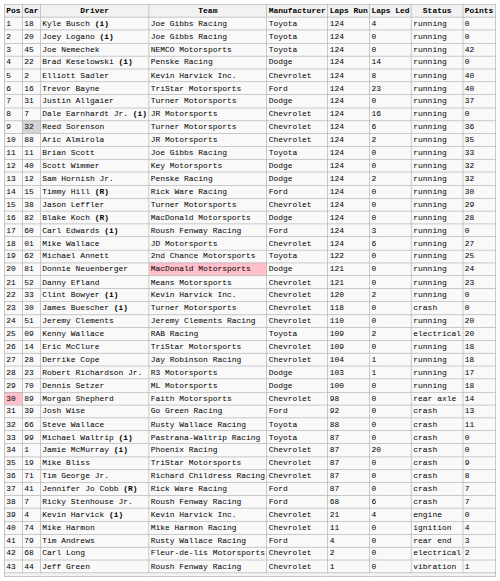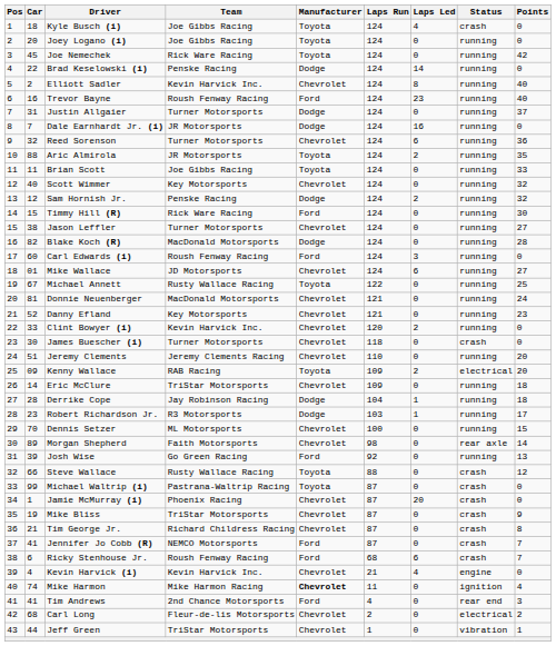 <table class="sortable wikitable" border="1">
 <tr>
 <th>Pos</th>
 <th>Car</th>
 <th>Driver</th>
 <th>Team</th>
 <th>Manufacturer</th>
 <th>Laps Run</th>
 <th>Laps Led</th>
 <th>Status</th>
 <th>Points</th>
 </tr>
 <tr>
 <td>1</td>
 <td>18</td>
 <td>Kyle Busch <strong>(i)</strong></td>
 <td>Joe Gibbs Racing</td>
 <td>Toyota</td>
 <td>124</td>
 <td>4</td>
-<td>running</td>
+<td>crash</td>
 <td>0</td>
 </tr>
 <tr>
 <td>2</td>
 <td>20</td>
 <td>Joey Logano <strong>(i)</strong></td>
 <td>Joe Gibbs Racing</td>
 <td>Toyota</td>
 <td>124</td>
 <td>0</td>
 <td>running</td>
 <td>0</td>
 </tr>
 <tr>
 <td>3</td>
 <td>45</td>
 <td>Joe Nemechek</td>
-<td>NEMCO Motorsports</td>
+<td>Rick Ware Racing</td>
 <td>Toyota</td>
 <td>124</td>
 <td>0</td>
 <td>running</td>
 <td>42</td>
 </tr>
 <tr>
 <td>4</td>
 <td>22</td>
 <td>Brad Keselowski <strong>(i)</strong></td>
 <td>Penske Racing</td>
 <td>Dodge</td>
 <td>124</td>
 <td>14</td>
 <td>running</td>
 <td>0</td>
 </tr>
 <tr>
 <td>5</td>
 <td>2</td>
 <td>Elliott Sadler</td>
 <td>Kevin Harvick Inc.</td>
 <td>Chevrolet</td>
 <td>124</td>
 <td>8</td>
 <td>running</td>
 <td>40</td>
 </tr>
 <tr>
 <td>6</td>
 <td>16</td>
 <td>Trevor Bayne</td>
-<td>TriStar Motorsports</td>
+<td>Roush Fenway Racing</td>
 <td>Ford</td>
 <td>124</td>
 <td>23</td>
 <td>running</td>
 <td>40</td>
 </tr>
 <tr>
 <td>7</td>
 <td>31</td>
 <td>Justin Allgaier</td>
 <td>Turner Motorsports</td>
 <td>Dodge</td>
 <td>124</td>
 <td>0</td>
 <td>running</td>
 <td>37</td>
 </tr>
 <tr>
 <td>8</td>
 <td>7</td>
 <td>Dale Earnhardt Jr. <strong>(i)</strong></td>
 <td>JR Motorsports</td>
-<td>Chevrolet</td>
+<td>Dodge</td>
 <td>124</td>
 <td>16</td>
 <td>running</td>
 <td>0</td>
 </tr>
 <tr>
 <td>9</td>
-<td style="background: lightgrey;">32</td>
+<td>32</td>
 <td>Reed Sorenson</td>
 <td>Turner Motorsports</td>
 <td>Chevrolet</td>
 <td>124</td>
 <td>6</td>
 <td>running</td>
 <td>36</td>
 </tr>
 <tr>
 <td>10</td>
 <td>88</td>
 <td>Aric Almirola</td>
 <td>JR Motorsports</td>
-<td>Chevrolet</td>
+<td>Toyota</td>
 <td>124</td>
 <td>2</td>
 <td>running</td>
 <td>35</td>
 </tr>
 <tr>
 <td>11</td>
 <td>11</td>
 <td>Brian Scott</td>
 <td>Joe Gibbs Racing</td>
 <td>Toyota</td>
 <td>124</td>
 <td>0</td>
 <td>running</td>
 <td>33</td>
 </tr>
 <tr>
 <td>12</td>
 <td>40</td>
 <td>Scott Wimmer</td>
 <td>Key Motorsports</td>
-<td>Dodge</td>
+<td>Chevrolet</td>
 <td>124</td>
 <td>0</td>
 <td>running</td>
 <td>32</td>
 </tr>
 <tr>
 <td>13</td>
 <td>12</td>
 <td>Sam Hornish Jr.</td>
 <td>Penske Racing</td>
 <td>Dodge</td>
 <td>124</td>
 <td>2</td>
 <td>running</td>
 <td>32</td>
 </tr>
 <tr>
 <td>14</td>
 <td>15</td>
 <td>Timmy Hill <strong>(R)</strong></td>
 <td>Rick Ware Racing</td>
 <td>Ford</td>
 <td>124</td>
 <td>0</td>
 <td>running</td>
 <td>30</td>
 </tr>
 <tr>
 <td>15</td>
 <td>38</td>
 <td>Jason Leffler</td>
 <td>Turner Motorsports</td>
 <td>Chevrolet</td>
 <td>124</td>
 <td>0</td>
 <td>running</td>
-<td>29</td>
+<td>27</td>
 </tr>
 <tr>
 <td>16</td>
 <td>82</td>
 <td>Blake Koch <strong>(R)</strong></td>
 <td>MacDonald Motorsports</td>
 <td>Dodge</td>
 <td>124</td>
 <td>0</td>
 <td>running</td>
 <td>28</td>
 </tr>
 <tr>
 <td>17</td>
 <td>60</td>
 <td>Carl Edwards <strong>(i)</strong></td>
 <td>Roush Fenway Racing</td>
 <td>Ford</td>
 <td>124</td>
 <td>3</td>
 <td>running</td>
 <td>0</td>
 </tr>
 <tr>
 <td>18</td>
 <td>01</td>
 <td>Mike Wallace</td>
 <td>JD Motorsports</td>
 <td>Chevrolet</td>
 <td>124</td>
 <td>6</td>
 <td>running</td>
 <td>27</td>
 </tr>
 <tr>
 <td>19</td>
-<td>62</td>
+<td>67</td>
 <td>Michael Annett</td>
-<td>2nd Chance Motorsports</td>
+<td>Rusty Wallace Racing</td>
 <td>Toyota</td>
 <td>122</td>
 <td>0</td>
 <td>running</td>
 <td>25</td>
 </tr>
 <tr>
 <td>20</td>
 <td>81</td>
 <td>Donnie Neuenberger</td>
-<td style="background: pink;">MacDonald Motorsports</td>
-<td>Dodge</td>
+<td>MacDonald Motorsports</td>
+<td>Chevrolet</td>
 <td>121</td>
 <td>0</td>
 <td>running</td>
 <td>24</td>
 </tr>
 <tr>
 <td>21</td>
 <td>52</td>
 <td>Danny Efland</td>
-<td>Means Motorsports</td>
+<td>Key Motorsports</td>
 <td>Chevrolet</td>
 <td>121</td>
 <td>0</td>
 <td>running</td>
 <td>23</td>
 </tr>
 <tr>
 <td>22</td>
 <td>33</td>
 <td>Clint Bowyer <strong>(i)</strong></td>
 <td>Kevin Harvick Inc.</td>
 <td>Chevrolet</td>
 <td>120</td>
 <td>2</td>
 <td>running</td>
 <td>0</td>
 </tr>
 <tr>
 <td>23</td>
 <td>30</td>
 <td>James Buescher <strong>(i)</strong></td>
 <td>Turner Motorsports</td>
 <td>Chevrolet</td>
 <td>118</td>
 <td>0</td>
 <td>crash</td>
 <td>0</td>
 </tr>
 <tr>
 <td>24</td>
 <td>51</td>
 <td>Jeremy Clements</td>
 <td>Jeremy Clements Racing</td>
 <td>Chevrolet</td>
 <td>110</td>
 <td>0</td>
 <td>running</td>
 <td>20</td>
 </tr>
 <tr>
 <td>25</td>
 <td>09</td>
 <td>Kenny Wallace</td>
 <td>RAB Racing</td>
 <td>Toyota</td>
 <td>109</td>
 <td>2</td>
 <td>electrical</td>
 <td>20</td>
 </tr>
 <tr>
 <td>26</td>
 <td>14</td>
 <td>Eric McClure</td>
 <td>TriStar Motorsports</td>
 <td>Chevrolet</td>
 <td>109</td>
 <td>0</td>
 <td>running</td>
 <td>18</td>
 </tr>
 <tr>
 <td>27</td>
 <td>28</td>
 <td>Derrike Cope</td>
 <td>Jay Robinson Racing</td>
-<td>Chevrolet</td>
+<td>Dodge</td>
 <td>104</td>
 <td>1</td>
 <td>running</td>
 <td>18</td>
 </tr>
 <tr>
 <td>28</td>
 <td>23</td>
 <td>Robert Richardson Jr.</td>
 <td>R3 Motorsports</td>
 <td>Dodge</td>
 <td>103</td>
 <td>1</td>
 <td>running</td>
 <td>17</td>
 </tr>
 <tr>
 <td>29</td>
 <td>70</td>
 <td>Dennis Setzer</td>
 <td>ML Motorsports</td>
-<td>Dodge</td>
+<td>Chevrolet</td>
 <td>100</td>
 <td>0</td>
 <td>running</td>
-<td>18</td>
+<td>15</td>
 </tr>
 <tr>
-<td style="background: pink;">30</td>
+<td>30</td>
 <td>89</td>
 <td>Morgan Shepherd</td>
 <td>Faith Motorsports</td>
 <td>Chevrolet</td>
 <td>98</td>
 <td>0</td>
 <td>rear axle</td>
 <td>14</td>
 </tr>
 <tr>
 <td>31</td>
 <td>39</td>
 <td>Josh Wise</td>
 <td>Go Green Racing</td>
 <td>Ford</td>
 <td>92</td>
 <td>0</td>
-<td>crash</td>
+<td>running</td>
 <td>13</td>
 </tr>
 <tr>
 <td>32</td>
 <td>66</td>
 <td>Steve Wallace</td>
 <td>Rusty Wallace Racing</td>
 <td>Toyota</td>
 <td>88</td>
 <td>0</td>
 <td>crash</td>
-<td>11</td>
+<td>12</td>
 </tr>
 <tr>
 <td>33</td>
 <td>99</td>
 <td>Michael Waltrip <strong>(i)</strong></td>
 <td>Pastrana-Waltrip Racing</td>
 <td>Toyota</td>
 <td>87</td>
 <td>0</td>
 <td>crash</td>
 <td>0</td>
 </tr>
 <tr>
 <td>34</td>
 <td>1</td>
 <td>Jamie McMurray <strong>(i)</strong></td>
 <td>Phoenix Racing</td>
 <td>Chevrolet</td>
 <td>87</td>
 <td>20</td>
 <td>crash</td>
 <td>0</td>
 </tr>
 <tr>
 <td>35</td>
 <td>19</td>
 <td>Mike Bliss</td>
 <td>TriStar Motorsports</td>
 <td>Chevrolet</td>
 <td>87</td>
 <td>0</td>
 <td>crash</td>
 <td>9</td>
 </tr>
 <tr>
 <td>36</td>
-<td>71</td>
+<td>21</td>
 <td>Tim George Jr.</td>
 <td>Richard Childress Racing</td>
 <td>Chevrolet</td>
 <td>87</td>
 <td>0</td>
 <td>crash</td>
 <td>8</td>
 </tr>
 <tr>
 <td>37</td>
 <td>41</td>
 <td>Jennifer Jo Cobb <strong>(R)</strong></td>
-<td>Rick Ware Racing</td>
+<td>NEMCO Motorsports</td>
 <td>Ford</td>
 <td>87</td>
 <td>0</td>
 <td>crash</td>
 <td>7</td>
 </tr>
 <tr>
 <td>38</td>
-<td>7</td>
+<td>6</td>
 <td>Ricky Stenhouse Jr.</td>
 <td>Roush Fenway Racing</td>
 <td>Ford</td>
 <td>68</td>
 <td>6</td>
 <td>crash</td>
 <td>7</td>
 </tr>
 <tr>
 <td>39</td>
 <td>4</td>
 <td>Kevin Harvick <strong>(i)</strong></td>
 <td>Kevin Harvick Inc.</td>
 <td>Chevrolet</td>
 <td>21</td>
 <td>4</td>
 <td>engine</td>
 <td>0</td>
 </tr>
 <tr>
 <td>40</td>
 <td>74</td>
 <td>Mike Harmon</td>
 <td>Mike Harmon Racing</td>
-<td>Chevrolet</td>
+<td><strong>Chevrolet</strong></td>
 <td>11</td>
 <td>0</td>
 <td>ignition</td>
 <td>4</td>
 </tr>
 <tr>
 <td>41</td>
-<td>79</td>
+<td>41</td>
 <td>Tim Andrews</td>
-<td>Rusty Wallace Racing</td>
+<td>2nd Chance Motorsports</td>
 <td>Ford</td>
 <td>4</td>
 <td>0</td>
 <td>rear end</td>
 <td>3</td>
 </tr>
 <tr>
 <td>42</td>
 <td>68</td>
 <td>Carl Long</td>
 <td>Fleur-de-lis Motorsports</td>
 <td>Chevrolet</td>
 <td>2</td>
 <td>0</td>
 <td>electrical</td>
 <td>2</td>
 </tr>
 <tr>
 <td>43</td>
 <td>44</td>
 <td>Jeff Green</td>
-<td>Roush Fenway Racing</td>
+<td>TriStar Motorsports</td>
 <td>Chevrolet</td>
 <td>1</td>
 <td>0</td>
 <td>vibration</td>
 <td>1</td>
 </tr>
 <tr>
 <th colspan="9"></th>
 </tr>
 </table>
